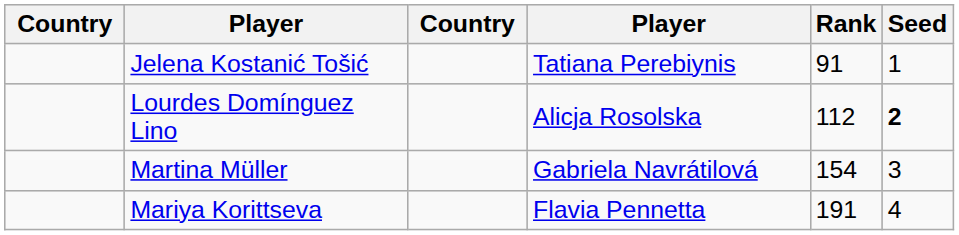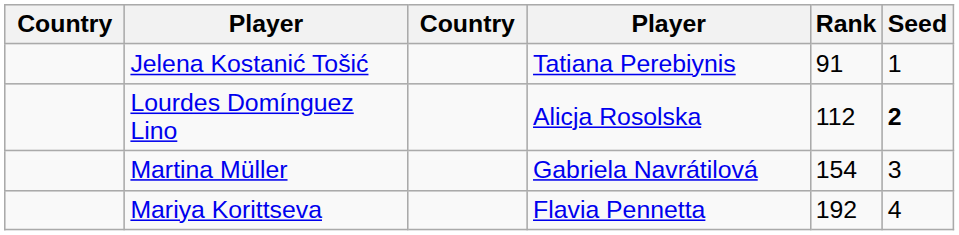 <table class="sortable wikitable">
 <tr>
 <th width="70">Country</th>
 <th width="175">Player</th>
 <th width="70">Country</th>
 <th width="175">Player</th>
 <th>Rank</th>
 <th>Seed</th>
 </tr>
 <tr>
 <td></td>
 <td><a href='#'>Jelena Kostanić Tošić</a></td>
 <td></td>
 <td><a href='#'>Tatiana Perebiynis</a></td>
 <td>91</td>
 <td>1</td>
 </tr>
 <tr>
 <td></td>
 <td><a href='#'>Lourdes Domínguez Lino</a></td>
 <td></td>
 <td><a href='#'>Alicja Rosolska</a></td>
 <td>112</td>
 <td><strong>2</strong></td>
 </tr>
 <tr>
 <td></td>
 <td><a href='#'>Martina Müller</a></td>
 <td></td>
 <td><a href='#'>Gabriela Navrátilová</a></td>
 <td>154</td>
 <td>3</td>
 </tr>
 <tr>
 <td></td>
 <td><a href='#'>Mariya Korittseva</a></td>
 <td></td>
 <td><a href='#'>Flavia Pennetta</a></td>
-<td>191</td>
+<td>192</td>
 <td>4</td>
 </tr>
 </table>
